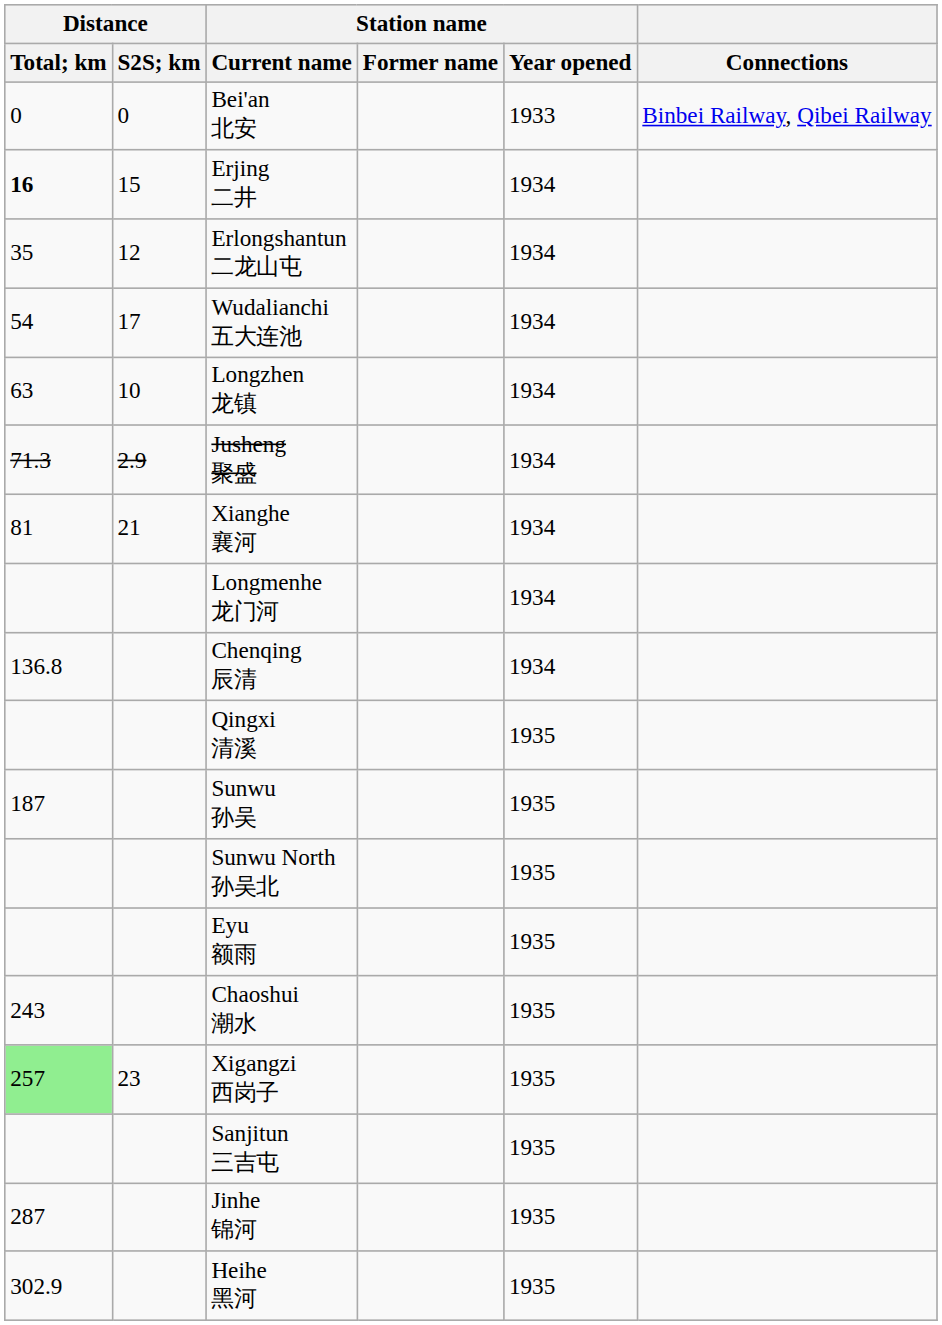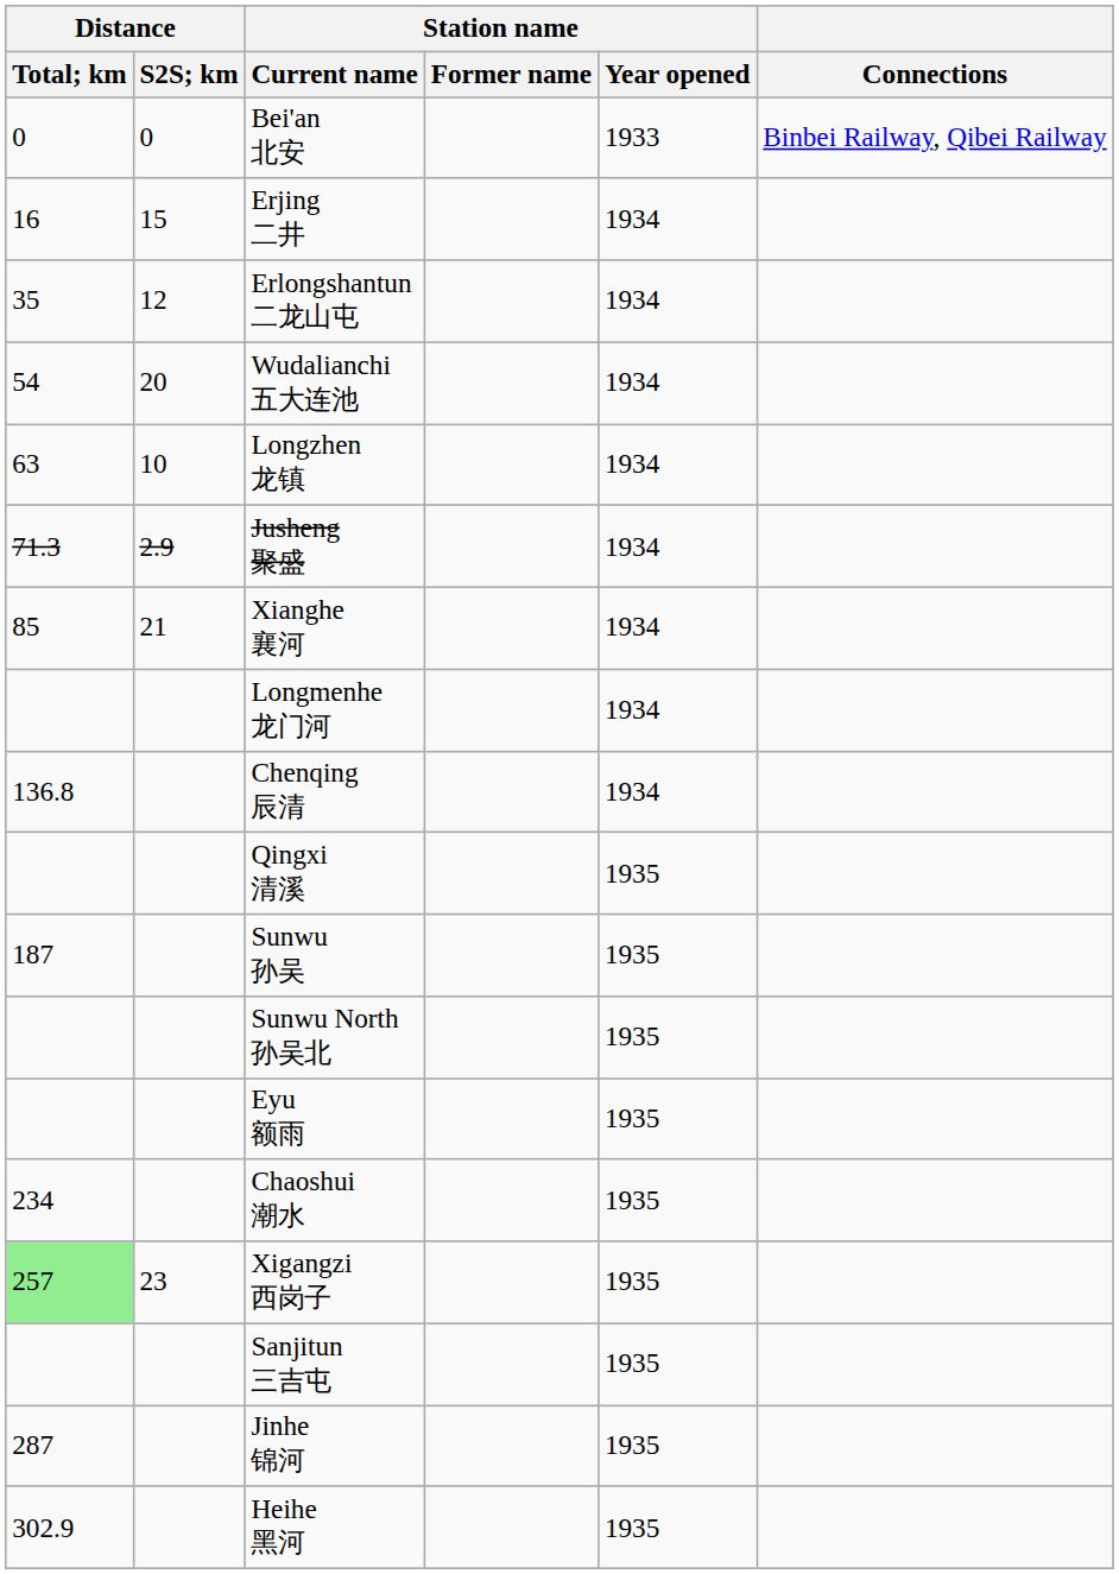 <table class="wikitable" style="font-size:90%;">
 <tr>
 <th colspan="2">Distance</th>
 <th colspan="3">Station name</th>
 <th colspan="2"></th>
 </tr>
 <tr>
 <th>Total; km</th>
 <th>S2S; km</th>
 <th>Current name</th>
 <th>Former name</th>
 <th>Year opened</th>
 <th>Connections</th>
 </tr>
 <tr>
 <td>0</td>
 <td>0</td>
 <td>Bei'an<br>北安</td>
 <td></td>
 <td>1933</td>
 <td><a href='#'>Binbei Railway</a>, <a href='#'>Qibei Railway</a></td>
 </tr>
 <tr>
-<td><strong>16</strong></td>
+<td>16</td>
 <td>15</td>
 <td>Erjing<br>二井</td>
 <td></td>
 <td>1934</td>
 <td></td>
 </tr>
 <tr>
 <td>35</td>
 <td>12</td>
 <td>Erlongshantun<br>二龙山屯</td>
 <td></td>
 <td>1934</td>
 <td></td>
 </tr>
 <tr>
 <td>54</td>
-<td>17</td>
+<td>20</td>
 <td>Wudalianchi<br>五大连池</td>
 <td></td>
 <td>1934</td>
 <td></td>
 </tr>
 <tr>
 <td>63</td>
 <td>10</td>
 <td>Longzhen<br>龙镇</td>
 <td></td>
 <td>1934</td>
 <td></td>
 </tr>
 <tr>
 <td><del>71.3</del></td>
 <td><del>2.9</del></td>
 <td><del>Jusheng</del><br><del>聚盛</del></td>
 <td></td>
 <td>1934</td>
 <td></td>
 </tr>
 <tr>
-<td>81</td>
+<td>85</td>
 <td>21</td>
 <td>Xianghe<br>襄河</td>
 <td></td>
 <td>1934</td>
 <td></td>
 </tr>
 <tr>
 <td></td>
 <td></td>
 <td>Longmenhe<br>龙门河</td>
 <td></td>
 <td>1934</td>
 <td></td>
 </tr>
 <tr>
 <td>136.8</td>
 <td></td>
 <td>Chenqing<br>辰清</td>
 <td></td>
 <td>1934</td>
 <td></td>
 </tr>
 <tr>
 <td></td>
 <td></td>
 <td>Qingxi<br>清溪</td>
 <td></td>
 <td>1935</td>
 <td></td>
 </tr>
 <tr>
 <td>187</td>
 <td></td>
 <td>Sunwu<br>孙吴</td>
 <td></td>
 <td>1935</td>
 <td></td>
 </tr>
 <tr>
 <td></td>
 <td></td>
 <td>Sunwu North<br>孙吴北</td>
 <td></td>
 <td>1935</td>
 <td></td>
 </tr>
 <tr>
 <td></td>
 <td></td>
 <td>Eyu<br>额雨</td>
 <td></td>
 <td>1935</td>
 <td></td>
 </tr>
 <tr>
-<td>243</td>
+<td>234</td>
 <td></td>
 <td>Chaoshui<br>潮水</td>
 <td></td>
 <td>1935</td>
 <td></td>
 </tr>
 <tr>
 <td style="background: lightgreen;">257</td>
 <td>23</td>
 <td>Xigangzi<br>西岗子</td>
 <td></td>
 <td>1935</td>
 <td></td>
 </tr>
 <tr>
 <td></td>
 <td></td>
 <td>Sanjitun<br>三吉屯</td>
 <td></td>
 <td>1935</td>
 <td></td>
 </tr>
 <tr>
 <td>287</td>
 <td></td>
 <td>Jinhe<br>锦河</td>
 <td></td>
 <td>1935</td>
 <td></td>
 </tr>
 <tr>
 <td>302.9</td>
 <td></td>
 <td>Heihe<br>黑河</td>
 <td></td>
 <td>1935</td>
 <td></td>
 </tr>
 </table>
